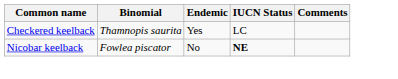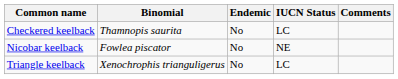 <table class="wikitable">
 <tr>
 <th>Common name</th>
 <th>Binomial</th>
 <th>Endemic</th>
 <th>IUCN Status</th>
 <th>Comments</th>
 </tr>
 <tr>
 <td><a href='#'>Checkered keelback</a></td>
 <td><em>Thamnopis saurita</em></td>
-<td>Yes</td>
+<td>No</td>
 <td>LC</td>
 <td></td>
 </tr>
 <tr>
 <td><a href='#'>Nicobar keelback</a></td>
 <td><em>Fowlea piscator</em></td>
 <td>No</td>
-<td><strong>NE</strong></td>
+<td>NE</td>
+<td></td>
+</tr>
+<tr>
+<td><a href='#'>Triangle keelback</a></td>
+<td><em>Xenochrophis trianguligerus</em></td>
+<td>No</td>
+<td>LC</td>
 <td></td>
 </tr>
 </table>
